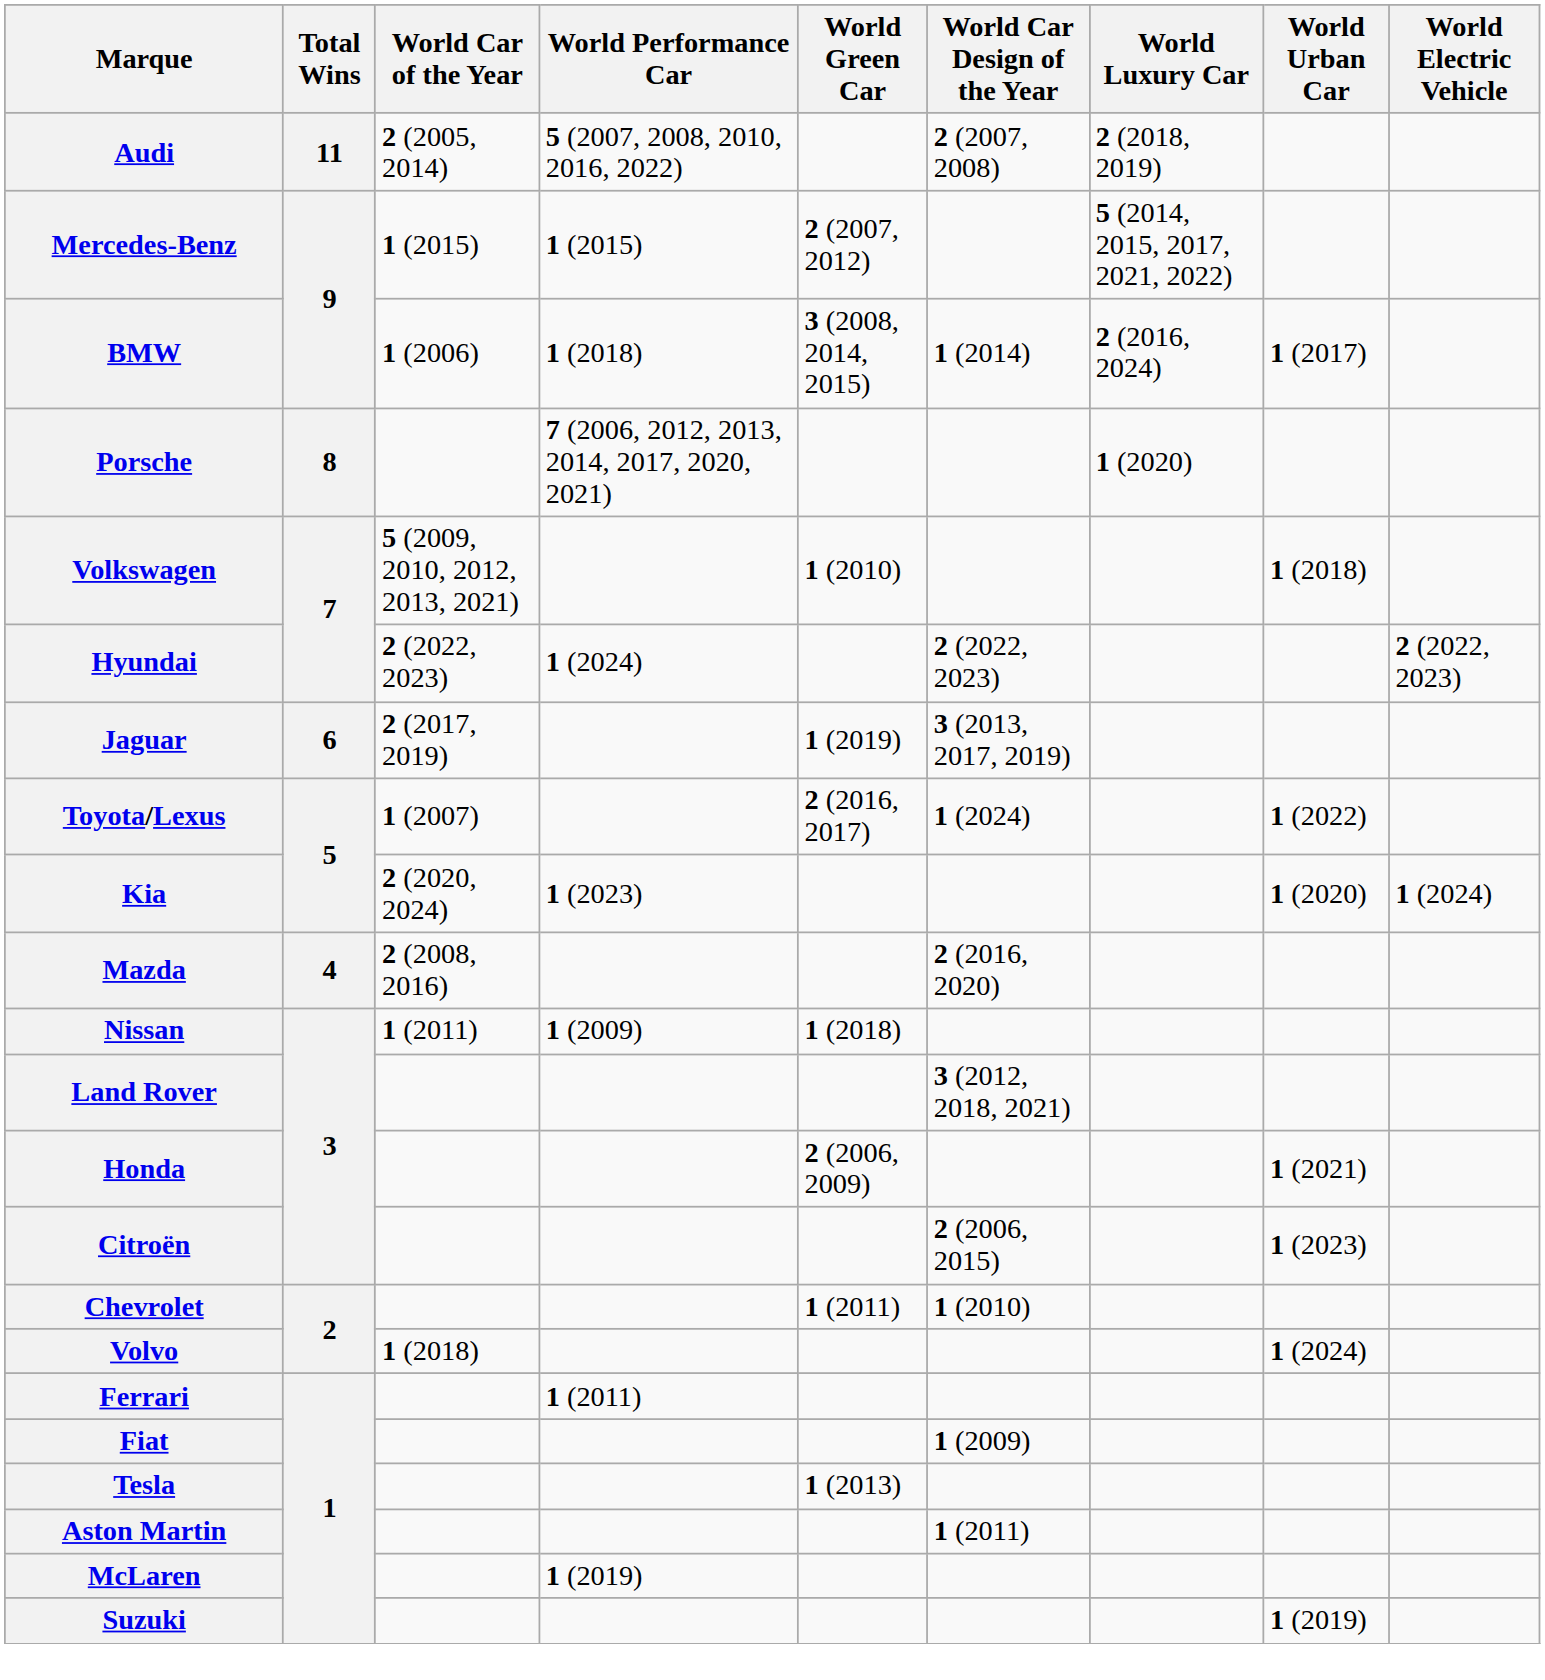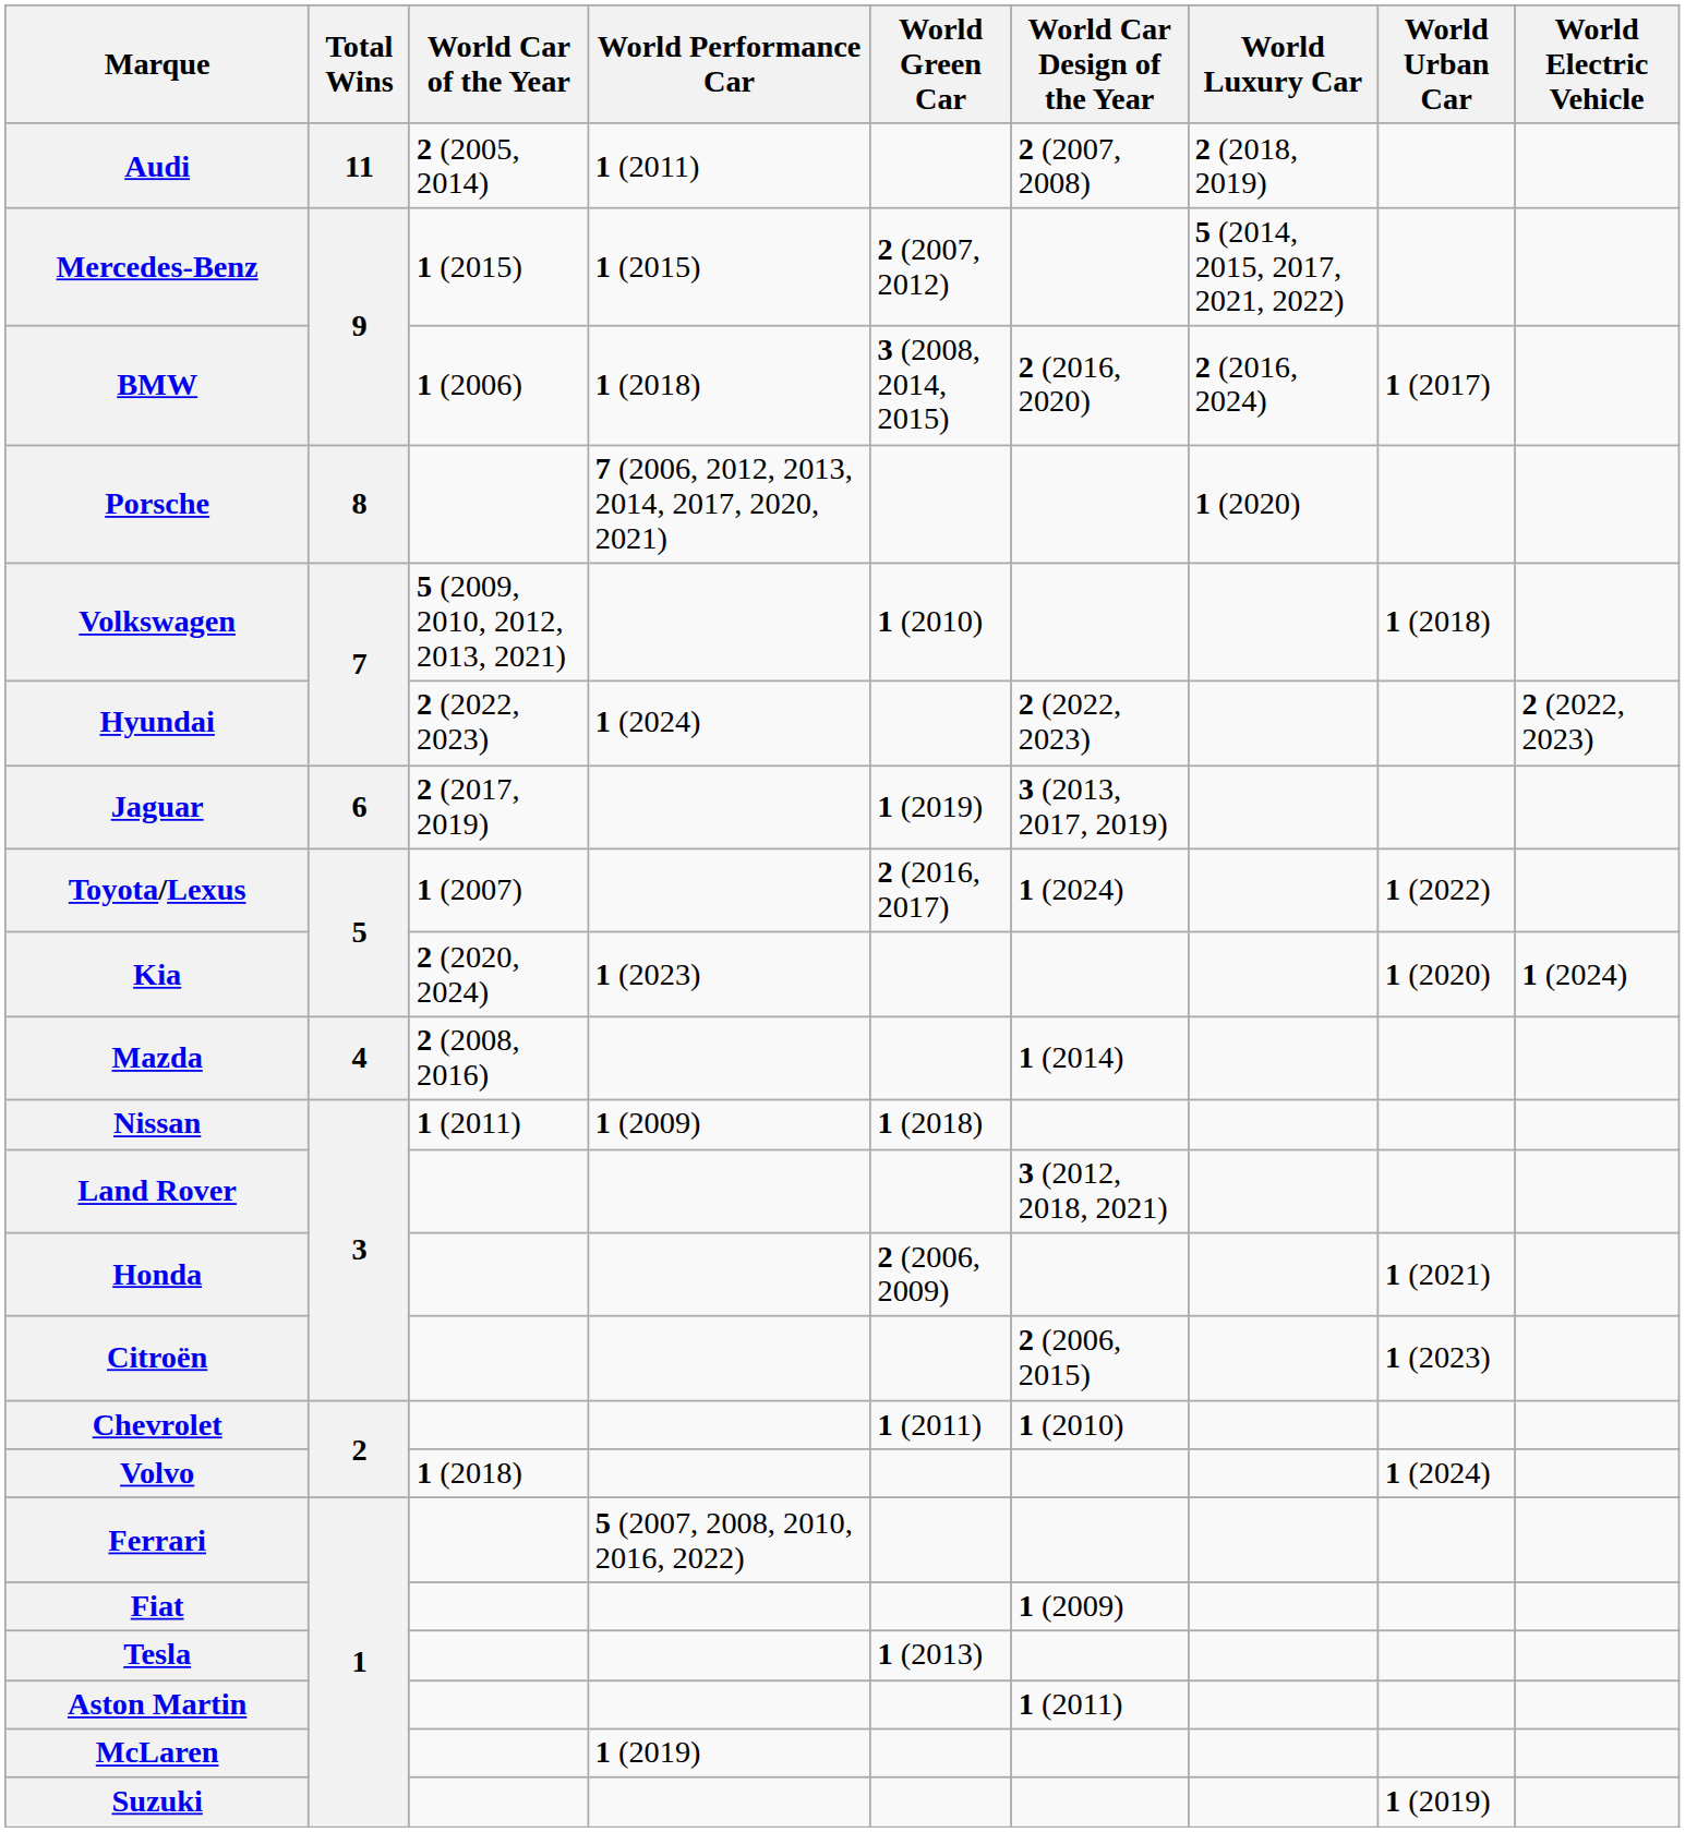 <table class="wikitable">
 <tr>
 <th scope="col" width="150">Marque</th>
 <th>Total Wins</th>
 <th>World Car of the Year</th>
 <th>World Performance Car</th>
 <th>World Green Car</th>
 <th>World Car Design of the Year</th>
 <th>World Luxury Car</th>
 <th>World Urban Car</th>
 <th>World Electric Vehicle</th>
 </tr>
 <tr>
 <th><a href='#'>Audi</a></th>
 <th><strong>11</strong></th>
 <td><strong>2</strong> (2005, 2014)</td>
-<td><strong>5</strong> (2007, 2008, 2010, 2016, 2022)</td>
+<td><strong>1</strong> (2011)</td>
 <td></td>
 <td><strong>2</strong> (2007, 2008)</td>
 <td><strong>2</strong> (2018, 2019)</td>
 <td></td>
 <td></td>
 </tr>
 <tr>
 <th><a href='#'>Mercedes-Benz</a></th>
 <th rowspan="2"><strong>9</strong></th>
 <td><strong>1</strong> (2015)</td>
 <td><strong>1</strong> (2015)</td>
 <td><strong>2</strong> (2007, 2012)</td>
 <td></td>
 <td><strong>5</strong> (2014, 2015, 2017, 2021, 2022)</td>
 <td></td>
 <td></td>
 </tr>
 <tr>
 <th><a href='#'>BMW</a></th>
 <td><strong>1</strong> (2006)</td>
 <td><strong>1</strong> (2018)</td>
 <td><strong>3</strong> (2008, 2014, 2015)</td>
-<td><strong>1</strong> (2014)</td>
+<td><strong>2</strong> (2016, 2020)</td>
 <td><strong>2</strong> (2016, 2024)</td>
 <td><strong>1</strong> (2017)</td>
 <td></td>
 </tr>
 <tr>
 <th><a href='#'>Porsche</a></th>
 <th>8</th>
 <td></td>
 <td><strong>7</strong> (2006, 2012, 2013, 2014, 2017, 2020, 2021)</td>
 <td></td>
 <td></td>
 <td><strong>1</strong> (2020)</td>
 <td></td>
 <td></td>
 </tr>
 <tr>
 <th><a href='#'>Volkswagen</a></th>
 <th rowspan="2"><strong>7</strong></th>
 <td><strong>5</strong> (2009, 2010, 2012, 2013, 2021)</td>
 <td></td>
 <td><strong>1</strong> (2010)</td>
 <td></td>
 <td></td>
 <td><strong>1</strong> (2018)</td>
 <td></td>
 </tr>
 <tr>
 <th><a href='#'>Hyundai</a></th>
 <td><strong>2</strong> (2022, 2023)</td>
 <td><strong>1</strong> (2024)</td>
 <td></td>
 <td><strong>2</strong> (2022, 2023)</td>
 <td></td>
 <td></td>
 <td><strong>2</strong> (2022, 2023)</td>
 </tr>
 <tr>
 <th><a href='#'>Jaguar</a></th>
 <th><strong>6</strong></th>
 <td><strong>2</strong> (2017, 2019)</td>
 <td></td>
 <td><strong>1</strong> (2019)</td>
 <td><strong>3</strong> (2013, 2017, 2019)</td>
 <td></td>
 <td></td>
 <td></td>
 </tr>
 <tr>
 <th><a href='#'>Toyota</a>/<a href='#'>Lexus</a></th>
 <th rowspan="2">5</th>
 <td><strong>1</strong> (2007)</td>
 <td></td>
 <td><strong>2</strong> (2016, 2017)</td>
 <td><strong>1</strong> (2024)</td>
 <td></td>
 <td><strong>1</strong> (2022)</td>
 <td></td>
 </tr>
 <tr>
 <th><a href='#'>Kia</a></th>
 <td><strong>2</strong> (2020, 2024)</td>
 <td><strong>1</strong> (2023)</td>
 <td></td>
 <td></td>
 <td></td>
 <td><strong>1</strong> (2020)</td>
 <td><strong>1</strong> (2024)</td>
 </tr>
 <tr>
 <th><a href='#'>Mazda</a></th>
 <th>4</th>
 <td><strong>2</strong> (2008, 2016)</td>
 <td></td>
 <td></td>
-<td><strong>2</strong> (2016, 2020)</td>
+<td><strong>1</strong> (2014)</td>
 <td></td>
 <td></td>
 <td></td>
 </tr>
 <tr>
 <th><a href='#'>Nissan</a></th>
 <th rowspan="4">3</th>
 <td><strong>1</strong> (2011)</td>
 <td><strong>1</strong> (2009)</td>
 <td><strong>1</strong> (2018)</td>
 <td></td>
 <td></td>
 <td></td>
 <td></td>
 </tr>
 <tr>
 <th><a href='#'>Land Rover</a></th>
 <td></td>
 <td></td>
 <td></td>
 <td><strong>3</strong> (2012, 2018, 2021)</td>
 <td></td>
 <td></td>
 <td></td>
 </tr>
 <tr>
 <th><a href='#'>Honda</a></th>
 <td></td>
 <td></td>
 <td><strong>2</strong> (2006, 2009)</td>
 <td></td>
 <td></td>
 <td><strong>1</strong> (2021)</td>
 <td></td>
 </tr>
 <tr>
 <th><a href='#'>Citroën</a></th>
 <td></td>
 <td></td>
 <td></td>
 <td><strong>2</strong> (2006, 2015)</td>
 <td></td>
 <td><strong>1</strong> (2023)</td>
 <td></td>
 </tr>
 <tr>
 <th><a href='#'>Chevrolet</a></th>
 <th rowspan="2">2</th>
 <td></td>
 <td></td>
 <td><strong>1</strong> (2011)</td>
 <td><strong>1</strong> (2010)</td>
 <td></td>
 <td></td>
 <td></td>
 </tr>
 <tr>
 <th><a href='#'>Volvo</a></th>
 <td><strong>1</strong> (2018)</td>
 <td></td>
 <td></td>
 <td></td>
 <td></td>
 <td><strong>1</strong> (2024)</td>
 <td></td>
 </tr>
 <tr>
 <th><a href='#'>Ferrari</a></th>
 <th rowspan="6">1</th>
 <td></td>
-<td><strong>1</strong> (2011)</td>
+<td><strong>5</strong> (2007, 2008, 2010, 2016, 2022)</td>
 <td></td>
 <td></td>
 <td></td>
 <td></td>
 <td></td>
 </tr>
 <tr>
 <th><a href='#'>Fiat</a></th>
 <td></td>
 <td></td>
 <td></td>
 <td><strong>1</strong> (2009)</td>
 <td></td>
 <td></td>
 <td></td>
 </tr>
 <tr>
 <th><a href='#'>Tesla</a></th>
 <td></td>
 <td></td>
 <td><strong>1</strong> (2013)</td>
 <td></td>
 <td></td>
 <td></td>
 <td></td>
 </tr>
 <tr>
 <th><a href='#'>Aston Martin</a></th>
 <td></td>
 <td></td>
 <td></td>
 <td><strong>1</strong> (2011)</td>
 <td></td>
 <td></td>
 <td></td>
 </tr>
 <tr>
 <th><a href='#'>McLaren</a></th>
 <td></td>
 <td><strong>1</strong> (2019)</td>
 <td></td>
 <td></td>
 <td></td>
 <td></td>
 <td></td>
 </tr>
 <tr>
 <th><a href='#'>Suzuki</a></th>
 <td></td>
 <td></td>
 <td></td>
 <td></td>
 <td></td>
 <td><strong>1</strong> (2019)</td>
 <td></td>
 </tr>
 <tr>
 </tr>
 </table>
